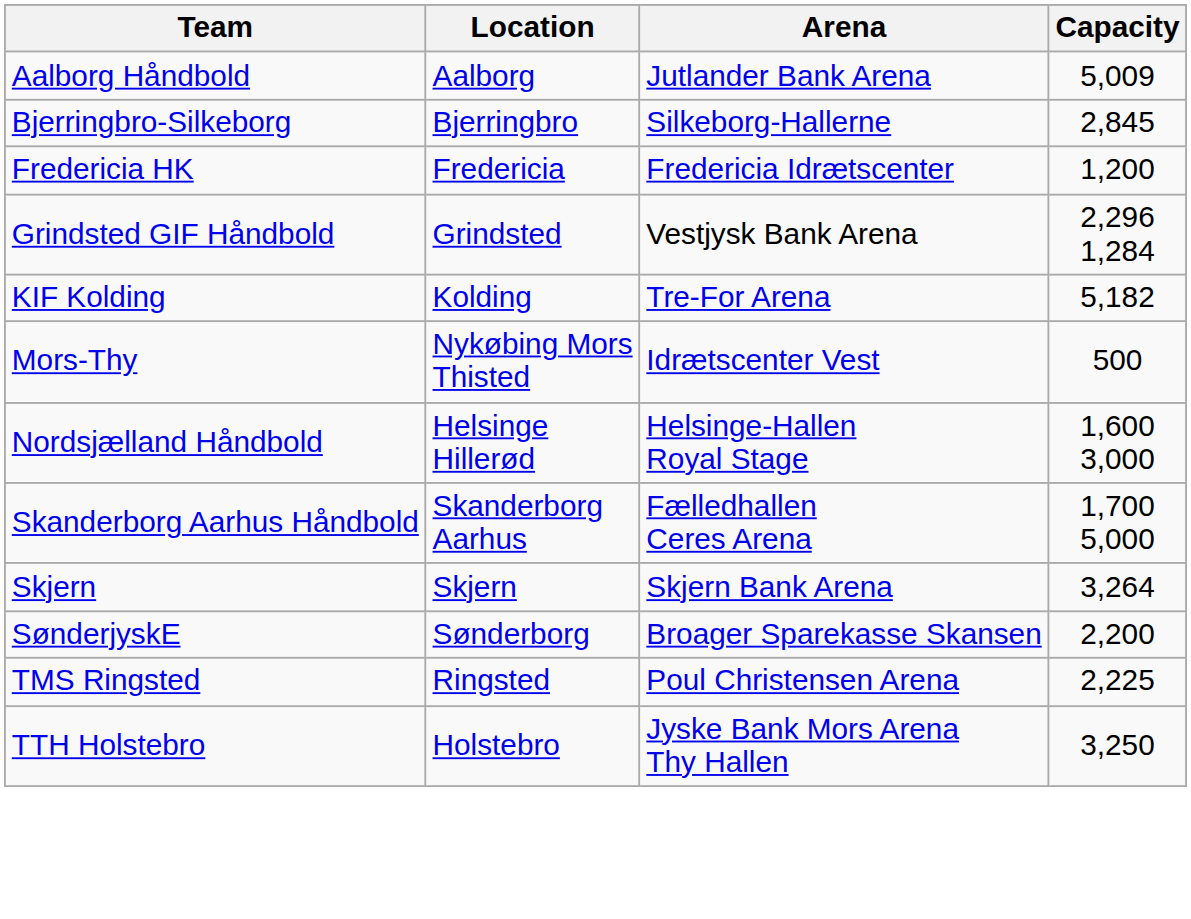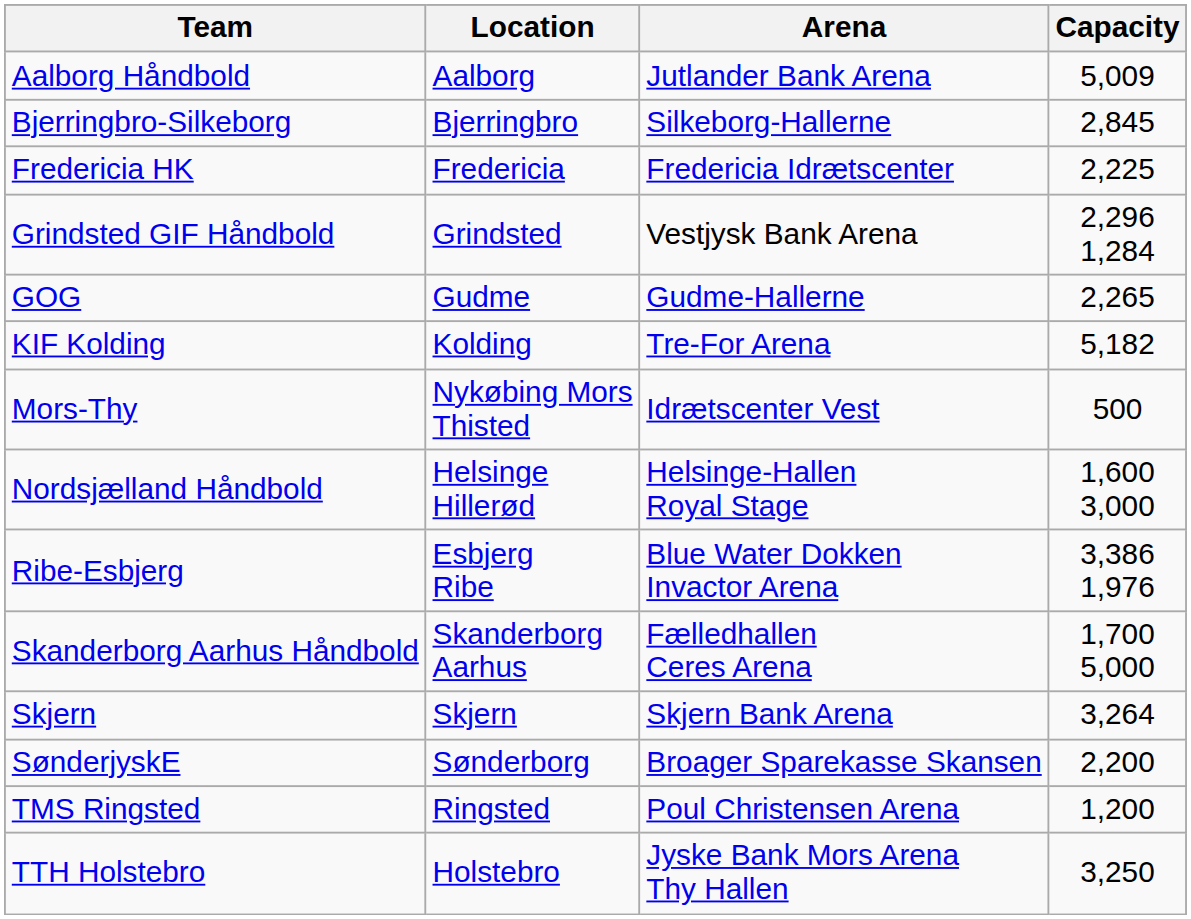 <table class="wikitable sortable" style="text-align: left;">
 <tr>
 <th>Team</th>
 <th>Location</th>
 <th>Arena</th>
 <th>Capacity</th>
 </tr>
 <tr>
 <td><a href='#'>Aalborg Håndbold</a></td>
 <td><a href='#'>Aalborg</a></td>
 <td><a href='#'>Jutlander Bank Arena</a></td>
 <td align="center">5,009</td>
 </tr>
 <tr>
 <td><a href='#'>Bjerringbro-Silkeborg</a></td>
 <td><a href='#'>Bjerringbro</a></td>
 <td><a href='#'>Silkeborg-Hallerne</a></td>
 <td align="center">2,845</td>
 </tr>
 <tr>
 <td><a href='#'>Fredericia HK</a></td>
 <td><a href='#'>Fredericia</a></td>
 <td><a href='#'>Fredericia Idrætscenter</a></td>
-<td align="center">1,200</td>
+<td align="center">2,225</td>
 </tr>
 <tr>
 <td><a href='#'>Grindsted GIF Håndbold</a></td>
 <td><a href='#'>Grindsted</a></td>
 <td>Vestjysk Bank Arena</td>
 <td align="center">2,296<br>1,284</td>
+</tr>
+<tr>
+<td><a href='#'>GOG</a></td>
+<td><a href='#'>Gudme</a></td>
+<td><a href='#'>Gudme-Hallerne</a></td>
+<td align="center">2,265</td>
 </tr>
 <tr>
 <td><a href='#'>KIF Kolding</a></td>
 <td><a href='#'>Kolding</a></td>
 <td><a href='#'>Tre-For Arena</a></td>
 <td align="center">5,182</td>
 </tr>
 <tr>
 <td><a href='#'>Mors-Thy</a></td>
 <td><a href='#'>Nykøbing Mors</a><br><a href='#'>Thisted</a></td>
 <td><a href='#'>Idrætscenter Vest</a></td>
 <td align="center">500</td>
 </tr>
 <tr>
 <td><a href='#'>Nordsjælland Håndbold</a></td>
 <td><a href='#'>Helsinge</a><br><a href='#'>Hillerød</a></td>
 <td><a href='#'>Helsinge-Hallen</a><br><a href='#'>Royal Stage</a></td>
 <td align="center">1,600<br>3,000</td>
+</tr>
+<tr>
+<td><a href='#'>Ribe-Esbjerg</a></td>
+<td><a href='#'>Esbjerg</a><br><a href='#'>Ribe</a></td>
+<td><a href='#'>Blue Water Dokken</a><br><a href='#'>Invactor Arena</a></td>
+<td align="center">3,386<br>1,976</td>
 </tr>
 <tr>
 <td><a href='#'>Skanderborg Aarhus Håndbold</a></td>
 <td><a href='#'>Skanderborg</a><br><a href='#'>Aarhus</a></td>
 <td><a href='#'>Fælledhallen</a><br><a href='#'>Ceres Arena</a></td>
 <td align="center">1,700<br>5,000</td>
 </tr>
 <tr>
 <td><a href='#'>Skjern</a></td>
 <td><a href='#'>Skjern</a></td>
 <td><a href='#'>Skjern Bank Arena</a></td>
 <td align="center">3,264</td>
 </tr>
 <tr>
 <td><a href='#'>SønderjyskE</a></td>
 <td><a href='#'>Sønderborg</a></td>
 <td><a href='#'>Broager Sparekasse Skansen</a></td>
 <td align="center">2,200</td>
 </tr>
 <tr>
 <td><a href='#'>TMS Ringsted</a></td>
 <td><a href='#'>Ringsted</a></td>
 <td><a href='#'>Poul Christensen Arena</a></td>
-<td align="center">2,225</td>
+<td align="center">1,200</td>
 </tr>
 <tr>
 <td><a href='#'>TTH Holstebro</a></td>
 <td><a href='#'>Holstebro</a></td>
 <td><a href='#'>Jyske Bank Mors Arena</a><br><a href='#'>Thy Hallen</a></td>
 <td align="center">3,250</td>
 </tr>
 </table>
